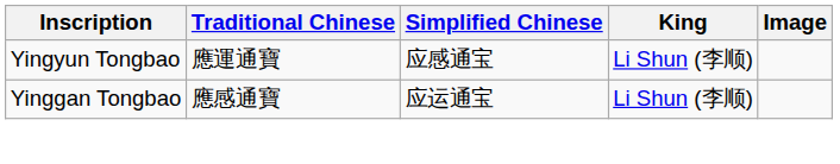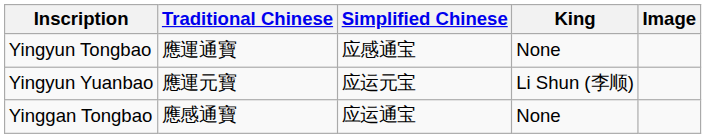 <table class="wikitable">
 <tr>
 <th>Inscription</th>
 <th><a href='#'>Traditional Chinese</a></th>
 <th><a href='#'>Simplified Chinese</a></th>
 <th>King</th>
 <th>Image</th>
 </tr>
 <tr>
 <td>Yingyun Tongbao</td>
 <td>應運通寶</td>
 <td>应感通宝</td>
-<td><a href='#'>Li Shun</a> (李顺)</td>
+<td>None</td>
+<td></td>
+</tr>
+<tr>
+<td>Yingyun Yuanbao</td>
+<td>應運元寶</td>
+<td>应运元宝</td>
+<td>Li Shun (李顺)</td>
 <td></td>
 </tr>
 <tr>
 <td>Yinggan Tongbao</td>
 <td>應感通寶</td>
 <td>应运通宝</td>
-<td><a href='#'>Li Shun</a> (李顺)</td>
+<td>None</td>
 <td></td>
 </tr>
 </table>
